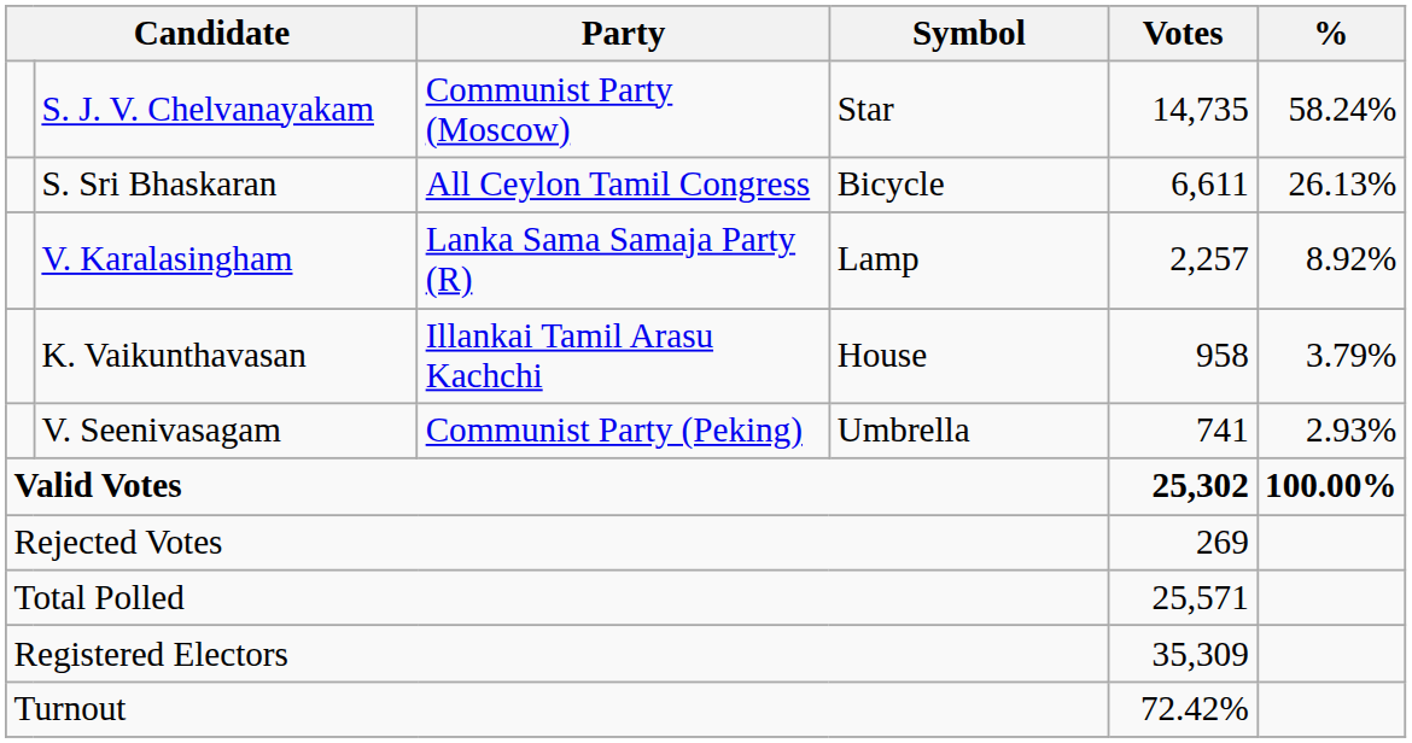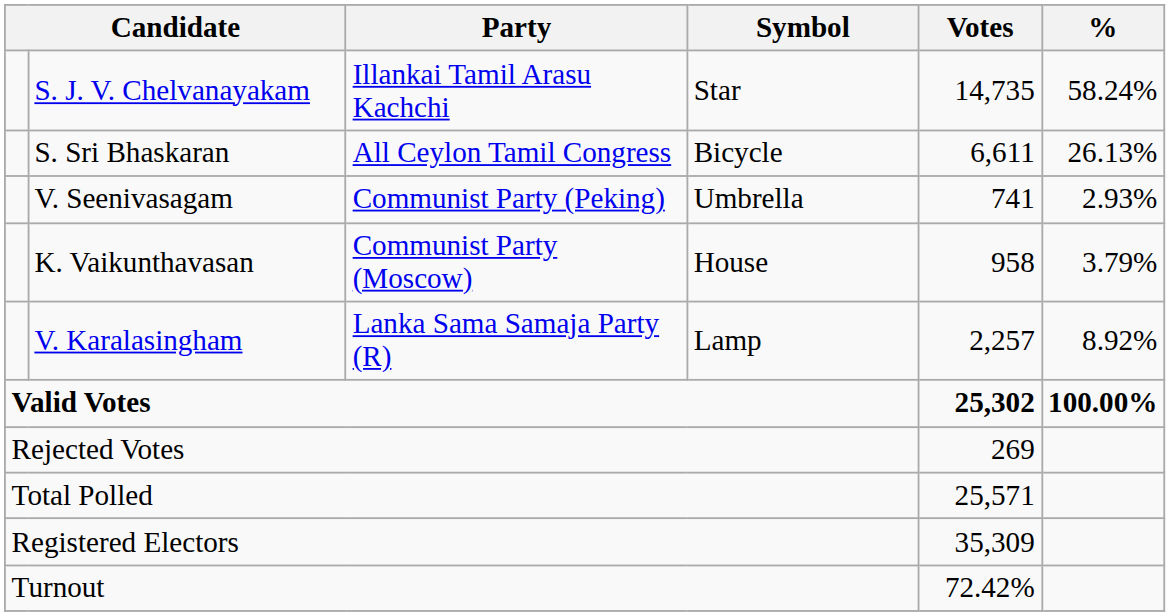 <table class="wikitable" border="1" style="text-align:right;">
 <tr>
 <th align=left colspan=2 width="180">Candidate</th>
 <th align=left width="180">Party</th>
 <th align=left width="120">Symbol</th>
 <th align=left width="60">Votes</th>
 <th align=left width="60">%</th>
 </tr>
 <tr>
 <td bgcolor=> </td>
 <td align=left><a href='#'>S. J. V. Chelvanayakam</a></td>
-<td align=left><a href='#'>Communist Party (Moscow)</a></td>
+<td align=left><a href='#'>Illankai Tamil Arasu Kachchi</a></td>
 <td align=left>Star</td>
 <td>14,735</td>
 <td>58.24%</td>
 </tr>
 <tr>
 <td bgcolor=> </td>
 <td align=left>S. Sri Bhaskaran</td>
 <td align=left><a href='#'>All Ceylon Tamil Congress</a></td>
 <td align=left>Bicycle</td>
 <td>6,611</td>
 <td>26.13%</td>
 </tr>
 <tr>
+<td bgcolor=> </td>
+<td align=left>V. Seenivasagam</td>
+<td align=left><a href='#'>Communist Party (Peking)</a></td>
+<td align=left>Umbrella</td>
+<td>741</td>
+<td>2.93%</td>
+</tr>
+<tr>
+<td bgcolor=> </td>
+<td align=left>K. Vaikunthavasan</td>
+<td align=left><a href='#'>Communist Party (Moscow)</a></td>
+<td align=left>House</td>
+<td>958</td>
+<td>3.79%</td>
+</tr>
+<tr>
 <td></td>
 <td align=left><a href='#'>V. Karalasingham</a></td>
 <td align=left><a href='#'>Lanka Sama Samaja Party (R)</a></td>
 <td align=left>Lamp</td>
 <td>2,257</td>
 <td>8.92%</td>
-</tr>
-<tr>
-<td bgcolor=> </td>
-<td align=left>K. Vaikunthavasan</td>
-<td align=left><a href='#'>Illankai Tamil Arasu Kachchi</a></td>
-<td align=left>House</td>
-<td>958</td>
-<td>3.79%</td>
-</tr>
-<tr>
-<td bgcolor=> </td>
-<td align=left>V. Seenivasagam</td>
-<td align=left><a href='#'>Communist Party (Peking)</a></td>
-<td align=left>Umbrella</td>
-<td>741</td>
-<td>2.93%</td>
 </tr>
 <tr>
 <td align=left colspan=4><strong>Valid Votes</strong></td>
 <td><strong>25,302</strong></td>
 <td><strong>100.00%</strong></td>
 </tr>
 <tr>
 <td align=left colspan=4>Rejected Votes</td>
 <td>269</td>
 <td></td>
 </tr>
 <tr>
 <td align=left colspan=4>Total Polled</td>
 <td>25,571</td>
 <td></td>
 </tr>
 <tr>
 <td align=left colspan=4>Registered Electors</td>
 <td>35,309</td>
 <td></td>
 </tr>
 <tr>
 <td align=left colspan=4>Turnout</td>
 <td>72.42%</td>
 </tr>
 </table>
